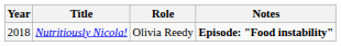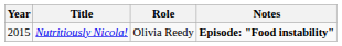 <table class="wikitable sortable">
 <tr>
 <th>Year</th>
 <th>Title</th>
 <th>Role</th>
 <th scope="col" class="unsortable">Notes</th>
 </tr>
 <tr>
-<td>2018</td>
+<td>2015</td>
 <td><em><a href='#'>Nutritiously Nicola!</a></em></td>
 <td>Olivia Reedy</td>
 <td><strong>Episode: "Food instability"</strong></td>
 </tr>
 </table>
